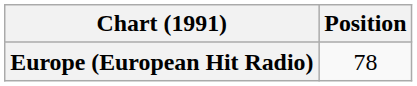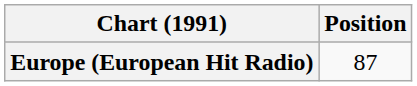 <table class="wikitable plainrowheaders" style="text-align:center">
 <tr>
 <th scope="col">Chart (1991)</th>
 <th scope="col">Position</th>
 </tr>
 <tr>
 <th scope="row">Europe (European Hit Radio)</th>
-<td>78</td>
+<td>87</td>
 </tr>
 </table>
